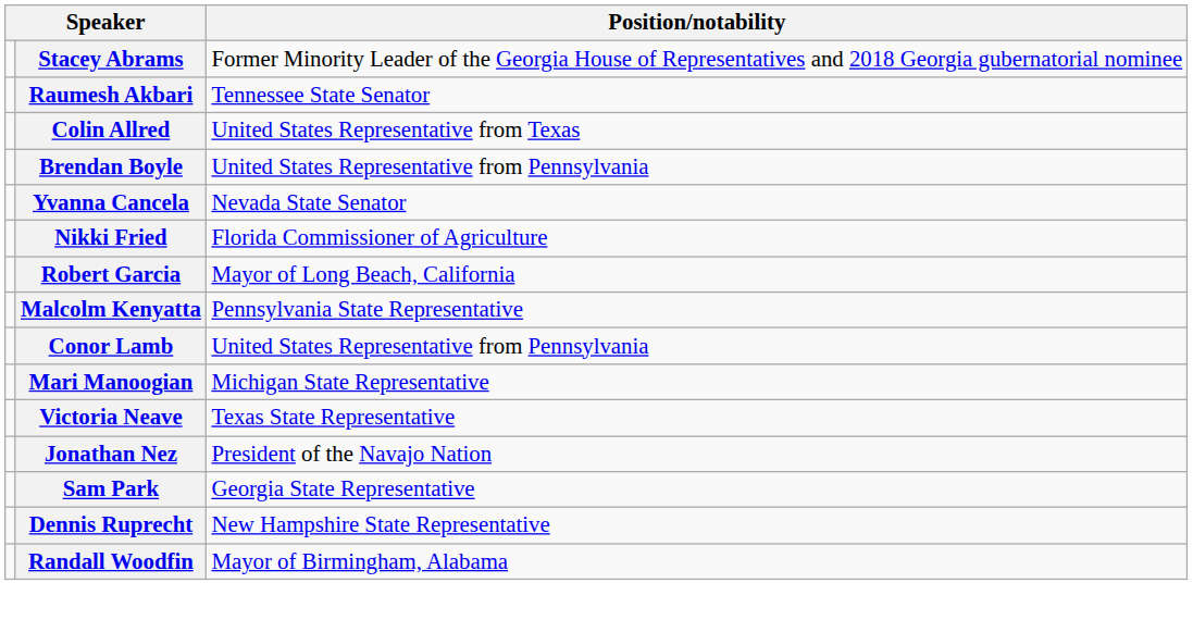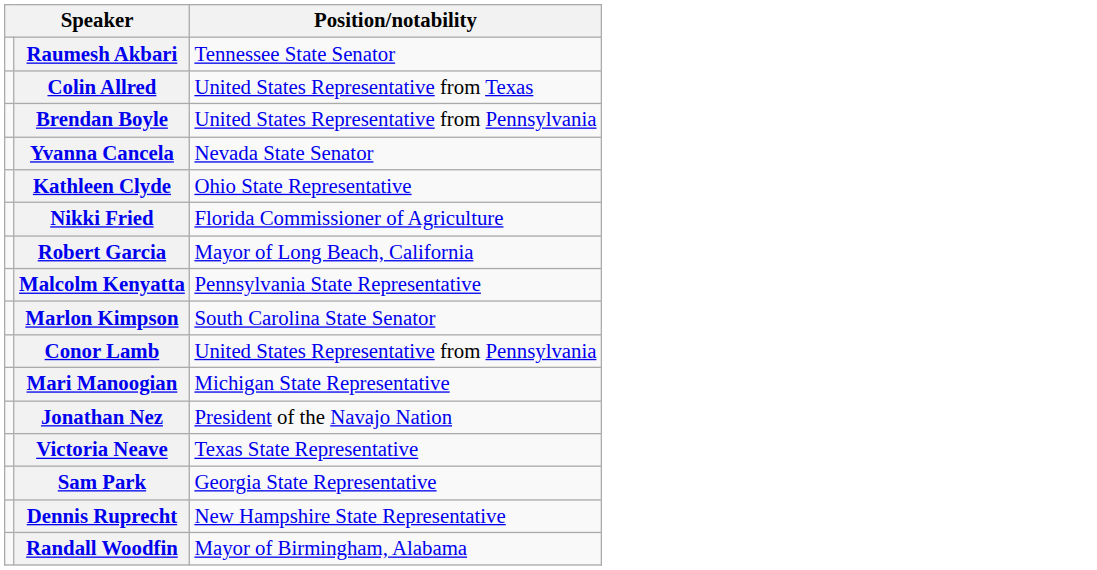 <table class="wikitable plainrowheaders collapsible collapsed;">
 <tr>
 <th scope="col" Colspan=2>Speaker</th>
 <th scope="col">Position/notability</th>
-</tr>
-<tr>
-<td></td>
-<th><a href='#'>Stacey Abrams</a></th>
-<td>Former Minority Leader of the <a href='#'>Georgia House of Representatives</a> and <a href='#'>2018 Georgia gubernatorial nominee</a></td>
 </tr>
 <tr>
 <td></td>
 <th><a href='#'>Raumesh Akbari</a></th>
 <td><a href='#'>Tennessee State Senator</a></td>
 </tr>
 <tr>
 <td></td>
 <th><a href='#'>Colin Allred</a></th>
 <td><a href='#'>United States Representative</a> from <a href='#'>Texas</a></td>
 </tr>
 <tr>
 <td></td>
 <th><a href='#'>Brendan Boyle</a></th>
 <td><a href='#'>United States Representative</a> from <a href='#'>Pennsylvania</a></td>
 </tr>
 <tr>
 <td></td>
 <th><a href='#'>Yvanna Cancela</a></th>
 <td><a href='#'>Nevada State Senator</a></td>
 </tr>
 <tr>
 <td></td>
+<th><a href='#'>Kathleen Clyde</a></th>
+<td><a href='#'>Ohio State Representative</a></td>
+</tr>
+<tr>
+<td></td>
 <th><a href='#'>Nikki Fried</a></th>
 <td><a href='#'>Florida Commissioner of Agriculture</a></td>
 </tr>
 <tr>
 <td></td>
 <th><a href='#'>Robert Garcia</a></th>
 <td><a href='#'>Mayor of Long Beach, California</a></td>
 </tr>
 <tr>
 <td></td>
 <th><a href='#'>Malcolm Kenyatta</a></th>
 <td><a href='#'>Pennsylvania State Representative</a></td>
 </tr>
 <tr>
 <td></td>
+<th><a href='#'>Marlon Kimpson</a></th>
+<td><a href='#'>South Carolina State Senator</a></td>
+</tr>
+<tr>
+<td></td>
 <th><a href='#'>Conor Lamb</a></th>
 <td><a href='#'>United States Representative</a> from <a href='#'>Pennsylvania</a></td>
 </tr>
 <tr>
 <td></td>
 <th><a href='#'>Mari Manoogian</a></th>
 <td><a href='#'>Michigan State Representative</a></td>
 </tr>
 <tr>
 <td></td>
-<th><a href='#'>Victoria Neave</a></th>
-<td><a href='#'>Texas State Representative</a></td>
+<th><a href='#'>Jonathan Nez</a></th>
+<td><a href='#'>President</a> of the <a href='#'>Navajo Nation</a></td>
 </tr>
 <tr>
 <td></td>
-<th><a href='#'>Jonathan Nez</a></th>
-<td><a href='#'>President</a> of the <a href='#'>Navajo Nation</a></td>
+<th><a href='#'>Victoria Neave</a></th>
+<td><a href='#'>Texas State Representative</a></td>
 </tr>
 <tr>
 <td></td>
 <th><a href='#'>Sam Park</a></th>
 <td><a href='#'>Georgia State Representative</a></td>
 </tr>
 <tr>
 <td></td>
 <th><a href='#'>Dennis Ruprecht</a></th>
 <td><a href='#'>New Hampshire State Representative</a></td>
 </tr>
 <tr>
 <td></td>
 <th><a href='#'>Randall Woodfin</a></th>
 <td><a href='#'>Mayor of Birmingham, Alabama</a></td>
 </tr>
 </table>
